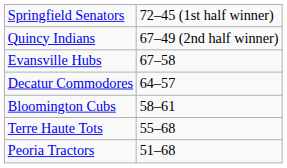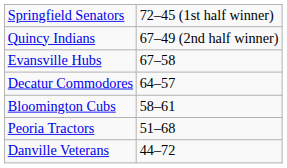 <table class="wikitable">
 <tr>
 <td><a href='#'>Springfield Senators</a></td>
 <td>72–45 (1st half winner)</td>
 </tr>
 <tr>
 <td><a href='#'>Quincy Indians</a></td>
 <td>67–49 (2nd half winner)</td>
 </tr>
 <tr>
 <td><a href='#'>Evansville Hubs</a></td>
 <td>67–58</td>
 </tr>
 <tr>
 <td><a href='#'>Decatur Commodores</a></td>
 <td>64–57</td>
 </tr>
 <tr>
 <td><a href='#'>Bloomington Cubs</a></td>
 <td>58–61</td>
 </tr>
 <tr>
-<td><a href='#'>Terre Haute Tots</a></td>
-<td>55–68</td>
-</tr>
-<tr>
 <td><a href='#'>Peoria Tractors</a></td>
 <td>51–68</td>
 </tr>
+<tr>
+<td><a href='#'>Danville Veterans</a></td>
+<td>44–72</td>
+</tr>
 </table>
